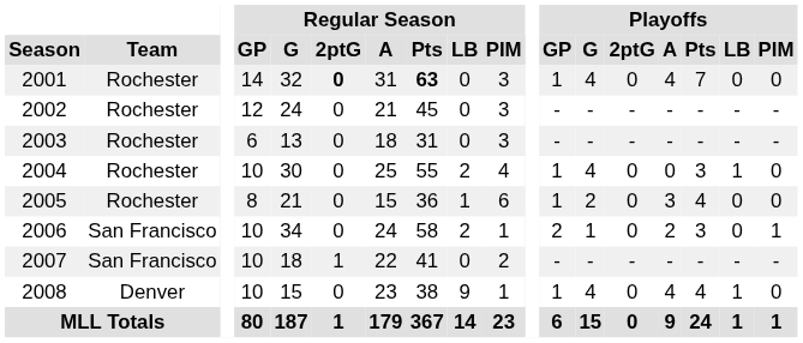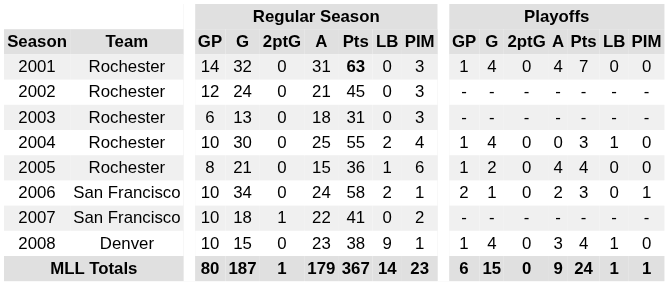 <table BORDER="0" CELLPADDING="3" CELLSPACING="0">
 <tr ALIGN="center" bgcolor="#e0e0e0">
 <th colspan="2" bgcolor="#ffffff"> </th>
 <th rowspan="99" bgcolor="#ffffff"> </th>
 <th colspan="7">Regular Season</th>
 <th rowspan="99" bgcolor="#ffffff"> </th>
 <th colspan="7">Playoffs</th>
 </tr>
 <tr ALIGN="center" bgcolor="#e0e0e0">
 <th>Season</th>
 <th>Team</th>
 <th>GP</th>
 <th>G</th>
 <th>2ptG</th>
 <th>A</th>
 <th>Pts</th>
 <th>LB</th>
 <th>PIM</th>
 <th>GP</th>
 <th>G</th>
 <th>2ptG</th>
 <th>A</th>
 <th>Pts</th>
 <th>LB</th>
 <th>PIM</th>
 </tr>
 <tr ALIGN="center" bgcolor="#f0f0f0">
 <td>2001</td>
 <td>Rochester</td>
 <td>14</td>
 <td>32</td>
-<td><strong>0</strong></td>
+<td>0</td>
 <td>31</td>
 <td><strong>63</strong></td>
 <td>0</td>
 <td>3</td>
 <td>1</td>
 <td>4</td>
 <td>0</td>
 <td>4</td>
 <td>7</td>
 <td>0</td>
 <td>0</td>
 </tr>
 <tr ALIGN="center">
 <td>2002</td>
 <td>Rochester</td>
 <td>12</td>
 <td>24</td>
 <td>0</td>
 <td>21</td>
 <td>45</td>
 <td>0</td>
 <td>3</td>
 <td>-</td>
 <td>-</td>
 <td>-</td>
 <td>-</td>
 <td>-</td>
 <td>-</td>
 <td>-</td>
 </tr>
 <tr ALIGN="center" bgcolor="#f0f0f0">
 <td>2003</td>
 <td>Rochester</td>
 <td>6</td>
 <td>13</td>
 <td>0</td>
 <td>18</td>
 <td>31</td>
 <td>0</td>
 <td>3</td>
 <td>-</td>
 <td>-</td>
 <td>-</td>
 <td>-</td>
 <td>-</td>
 <td>-</td>
 <td>-</td>
 </tr>
 <tr ALIGN="center">
 <td>2004</td>
 <td>Rochester</td>
 <td>10</td>
 <td>30</td>
 <td>0</td>
 <td>25</td>
 <td>55</td>
 <td>2</td>
 <td>4</td>
 <td>1</td>
 <td>4</td>
 <td>0</td>
 <td>0</td>
 <td>3</td>
 <td>1</td>
 <td>0</td>
 </tr>
 <tr ALIGN="center" bgcolor="#f0f0f0">
 <td>2005</td>
 <td>Rochester</td>
 <td>8</td>
 <td>21</td>
 <td>0</td>
 <td>15</td>
 <td>36</td>
 <td>1</td>
 <td>6</td>
 <td>1</td>
 <td>2</td>
 <td>0</td>
-<td>3</td>
+<td>4</td>
 <td>4</td>
 <td>0</td>
 <td>0</td>
 </tr>
 <tr ALIGN="center">
 <td>2006</td>
 <td>San Francisco</td>
 <td>10</td>
 <td>34</td>
 <td>0</td>
 <td>24</td>
 <td>58</td>
 <td>2</td>
 <td>1</td>
 <td>2</td>
 <td>1</td>
 <td>0</td>
 <td>2</td>
 <td>3</td>
 <td>0</td>
 <td>1</td>
 </tr>
 <tr ALIGN="center" bgcolor="#f0f0f0">
 <td>2007</td>
 <td>San Francisco</td>
 <td>10</td>
 <td>18</td>
 <td>1</td>
 <td>22</td>
 <td>41</td>
 <td>0</td>
 <td>2</td>
 <td>-</td>
 <td>-</td>
 <td>-</td>
 <td>-</td>
 <td>-</td>
 <td>-</td>
 <td>-</td>
 </tr>
 <tr ALIGN="center">
 <td>2008</td>
 <td>Denver</td>
 <td>10</td>
 <td>15</td>
 <td>0</td>
 <td>23</td>
 <td>38</td>
 <td>9</td>
 <td>1</td>
 <td>1</td>
 <td>4</td>
 <td>0</td>
-<td>4</td>
+<td>3</td>
 <td>4</td>
 <td>1</td>
 <td>0</td>
 </tr>
 <tr ALIGN="center" bgcolor="#e0e0e0">
 <th colspan="2">MLL Totals</th>
 <th>80</th>
 <th>187</th>
 <th>1</th>
 <th>179</th>
 <th>367</th>
 <th>14</th>
 <th>23</th>
 <th>6</th>
 <th>15</th>
 <th>0</th>
 <th>9</th>
 <th>24</th>
 <th>1</th>
 <th>1</th>
 </tr>
 </table>
